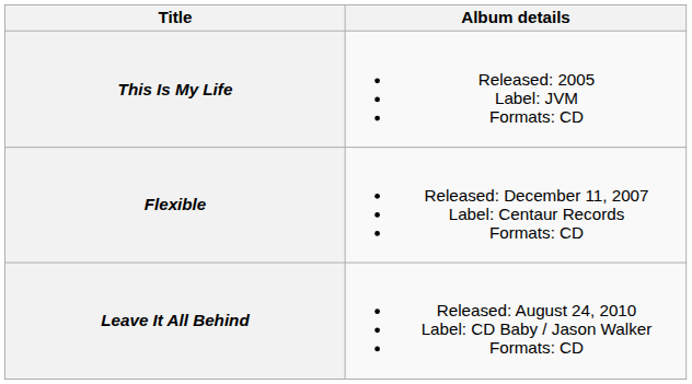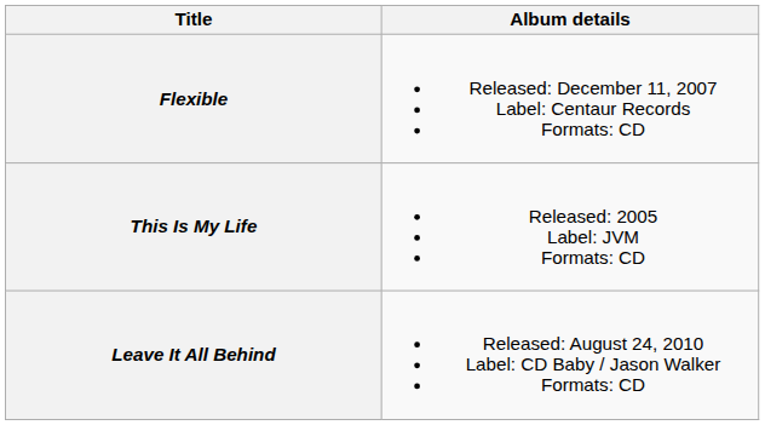 <table class="wikitable plainrowheaders" style="text-align:center;">
 <tr>
 <th scope="col" rowspan="1" style="width:20em;">Title</th>
 <th scope="col" rowspan="1" style="width:20em;">Album details</th>
 </tr>
 <tr>
+<th scope="row"><em>Flexible</em></th>
+<td><br><ul><li>Released: December 11, 2007</li><li>Label: Centaur Records</li><li>Formats: CD</li></ul></td>
+</tr>
+<tr>
 <th scope="row"><em>This Is My Life</em></th>
 <td><br><ul><li>Released: 2005</li><li>Label: JVM</li><li>Formats: CD</li></ul></td>
-</tr>
-<tr>
-<th scope="row"><em>Flexible</em></th>
-<td><br><ul><li>Released: December 11, 2007</li><li>Label: Centaur Records</li><li>Formats: CD</li></ul></td>
 </tr>
 <tr>
 <th scope="row"><em>Leave It All Behind</em></th>
 <td><br><ul><li>Released: August 24, 2010</li><li>Label: CD Baby / Jason Walker</li><li>Formats: CD</li></ul></td>
 </tr>
 </table>
